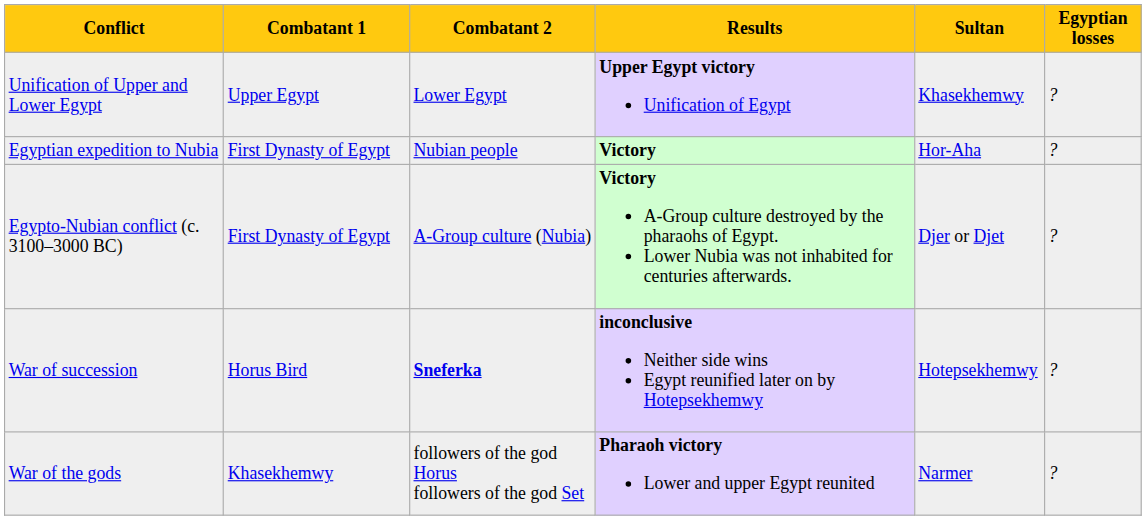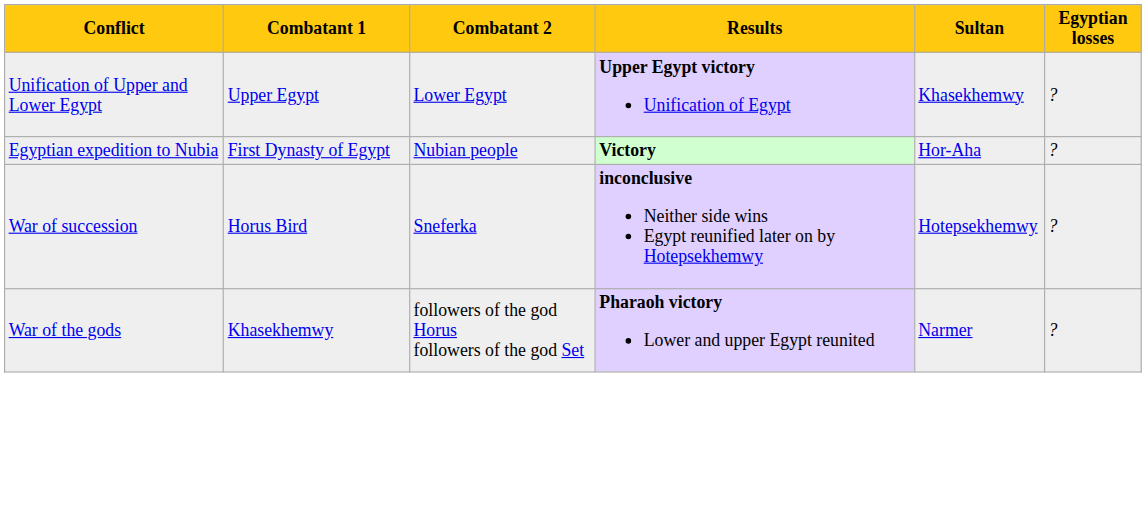 <table class="wikitable">
 <tr>
 <th rowspan="1" style="background:#FFC90F" width="190px"><span>Conflict</span></th>
 <th rowspan="1" style="background:#FFC90F" width="160px"><span>Combatant 1</span></th>
 <th rowspan="1" style="background:#FFC90F" width="160px"><span>Combatant 2</span></th>
 <th rowspan="1" style="background:#FFC90F" width="280px"><span>Results</span></th>
 <th rowspan="1" style="background:#FFC90F" width="110px"><span>Sultan</span></th>
 <th rowspan="1" style="background:#FFC90F" width="80px"><span>Egyptian<br>losses</span></th>
 </tr>
 <tr>
 <td style="background:#efefef"><a href='#'>Unification of Upper and Lower Egypt</a></td>
 <td style="background:#efefef"><a href='#'>Upper Egypt</a></td>
 <td style="background:#efefef"><a href='#'>Lower Egypt</a></td>
 <td style="background:#E0D0FF"><strong>Upper Egypt victory</strong><br><ul><li><a href='#'>Unification of Egypt</a></li></ul></td>
 <td style="background:#efefef"><a href='#'>Khasekhemwy</a></td>
 <td style="background:#efefef"><em>?</em></td>
 </tr>
 <tr>
 <td style="background:#efefef"><a href='#'>Egyptian expedition to Nubia</a></td>
 <td style="background:#efefef"><a href='#'>First Dynasty of Egypt</a></td>
 <td style="background:#efefef"><a href='#'>Nubian people</a></td>
 <td style="background:#D0FFD0"><strong>Victory</strong></td>
 <td style="background:#efefef"><a href='#'>Hor-Aha</a></td>
 <td style="background:#efefef"><em>?</em></td>
 </tr>
 <tr>
-<td style="background:#efefef"><a href='#'>Egypto-Nubian conflict</a> (c. 3100–3000 BC)</td>
-<td style="background:#efefef"><a href='#'>First Dynasty of Egypt</a></td>
-<td style="background:#efefef"><a href='#'>A-Group culture</a> (<a href='#'>Nubia</a>)</td>
-<td style="background:#D0FFD0"><strong>Victory</strong><br><ul><li>A-Group culture destroyed by the pharaohs of Egypt.</li><li>Lower Nubia was not inhabited for centuries afterwards.</li></ul></td>
-<td style="background:#efefef"><a href='#'>Djer</a> or <a href='#'>Djet</a></td>
-<td style="background:#efefef"><em>?</em></td>
-</tr>
-<tr>
 <td style="background:#efefef"><a href='#'>War of succession</a></td>
 <td style="background:#efefef"><a href='#'>Horus Bird</a></td>
-<td style="background:#efefef"><strong><a href='#'>Sneferka</a></strong></td>
+<td style="background:#efefef"><a href='#'>Sneferka</a></td>
 <td style="background:#E0D0FF"><strong>inconclusive</strong><br><ul><li>Neither side wins</li><li>Egypt reunified later on by <a href='#'>Hotepsekhemwy</a></li></ul></td>
 <td style="background:#efefef"><a href='#'>Hotepsekhemwy</a></td>
 <td style="background:#efefef"><em>?</em></td>
 </tr>
 <tr>
 <td style="background:#efefef"><a href='#'>War of the gods</a></td>
 <td style="background:#efefef"><a href='#'>Khasekhemwy</a></td>
 <td style="background:#efefef">followers of the god <a href='#'>Horus</a><br>followers of the god <a href='#'>Set</a></td>
 <td style="background:#E0D0FF"><strong>Pharaoh victory</strong><br><ul><li>Lower and upper Egypt reunited</li></ul></td>
 <td style="background:#efefef"><a href='#'>Narmer</a></td>
 <td style="background:#efefef"><em>?</em></td>
 </tr>
 </table>
